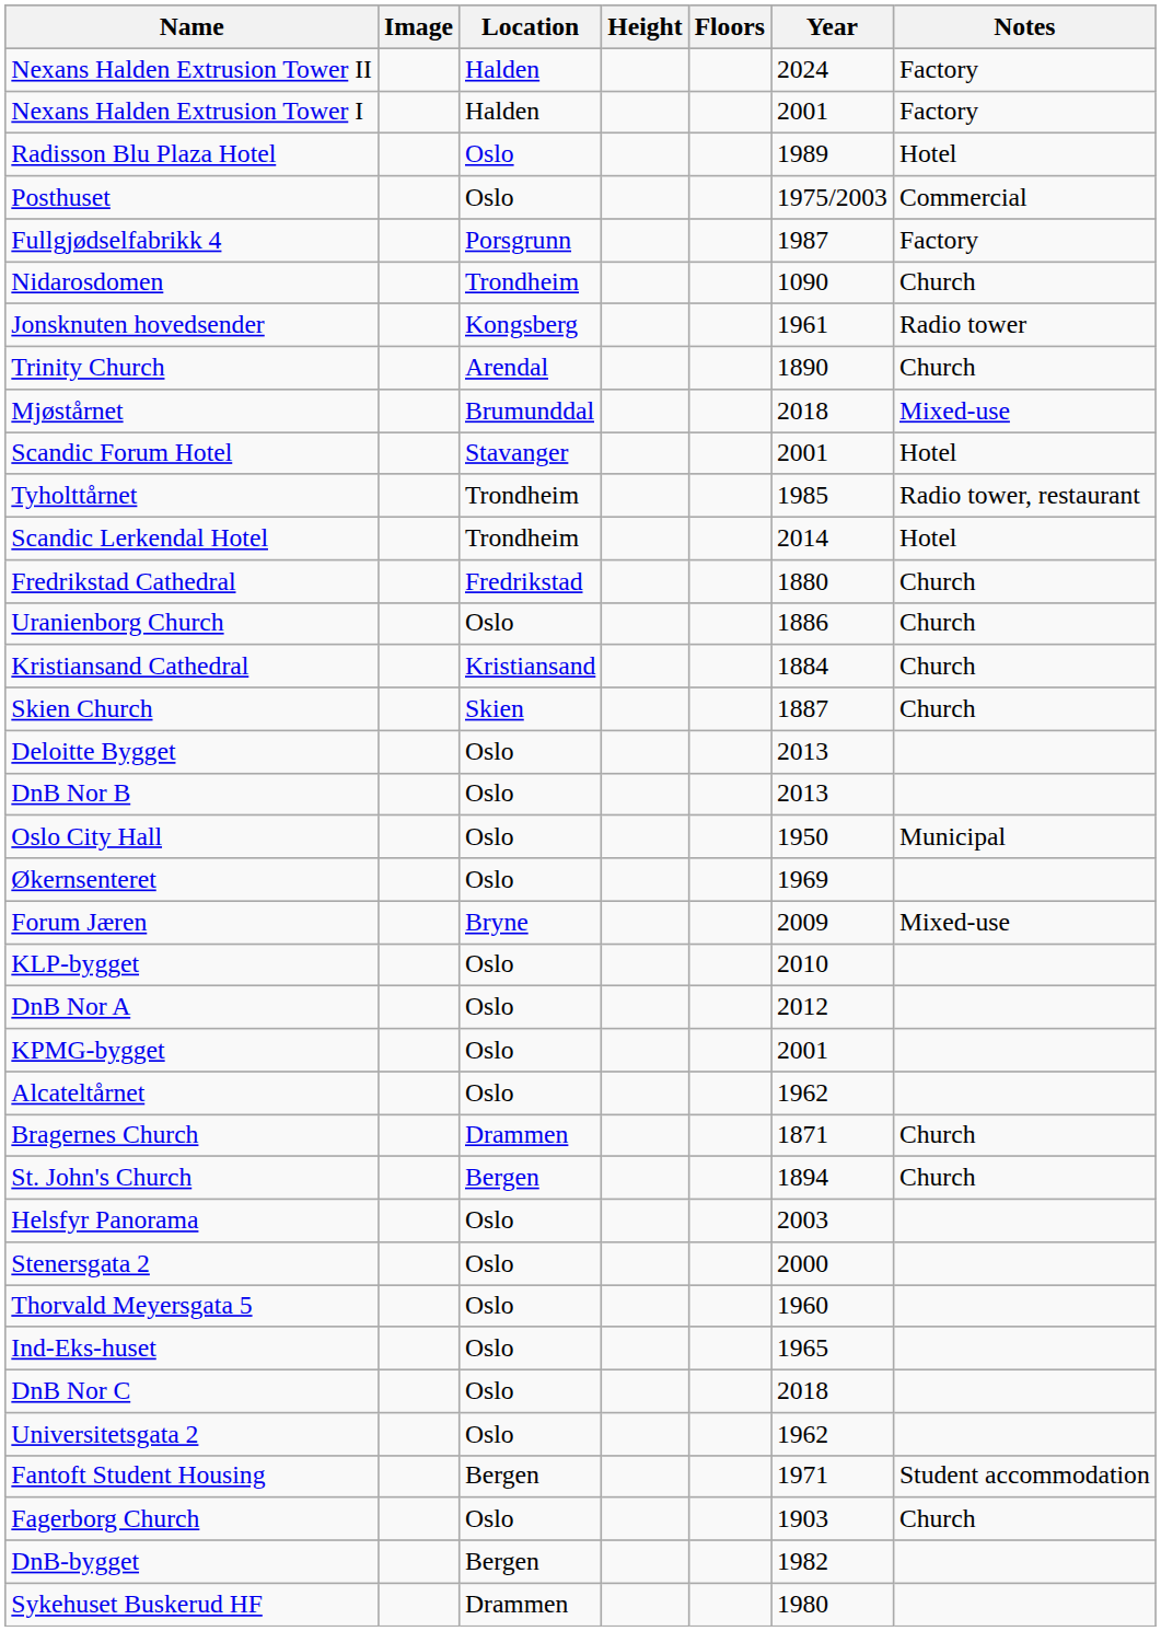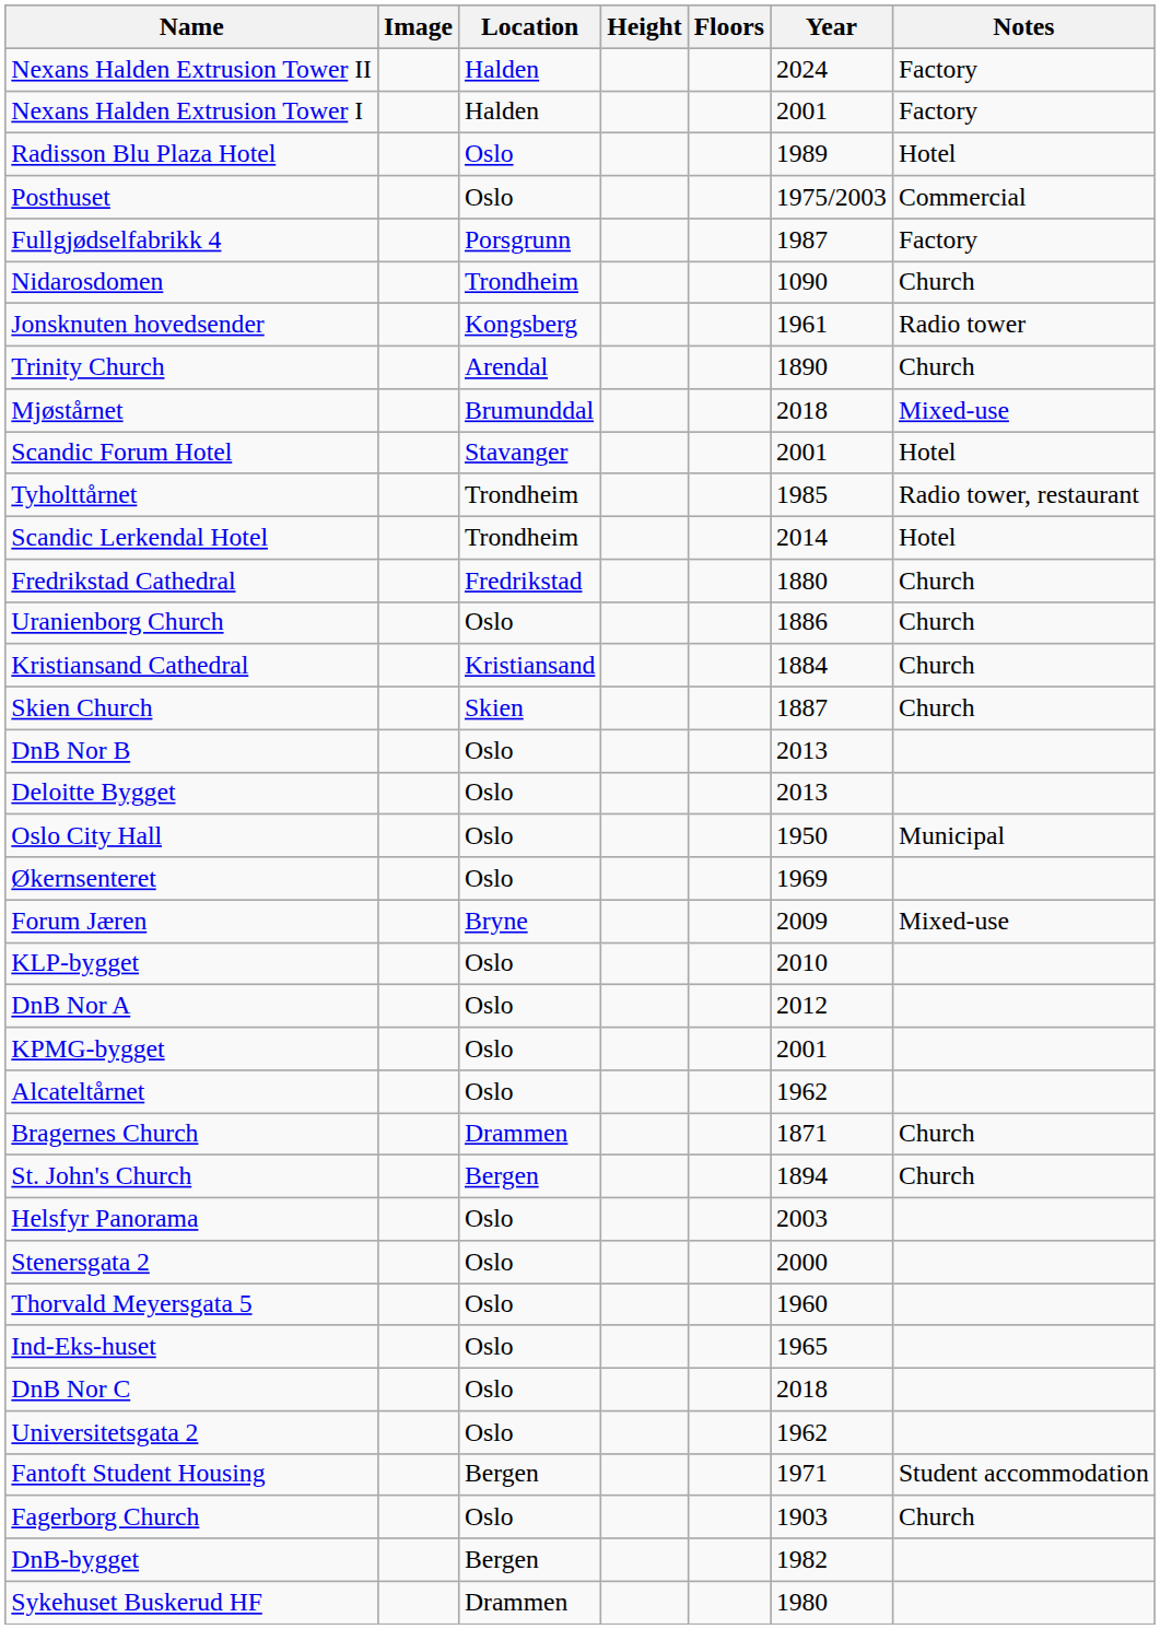 <table class="wikitable sortable" style="margin: 0 1em 1em 0; font-size: 90%;" cellspacing="0" cellpadding="4">
 <tr bgcolor="#cccccc">
 <th>Name</th>
 <th class="unsortable">Image</th>
 <th>Location</th>
 <th>Height</th>
 <th>Floors</th>
 <th>Year</th>
 <th>Notes</th>
 </tr>
 <tr>
 <td><a href='#'>Nexans Halden Extrusion Tower</a> II</td>
 <td></td>
 <td><a href='#'>Halden</a></td>
 <td></td>
 <td></td>
 <td>2024</td>
 <td>Factory</td>
 </tr>
 <tr>
 <td><a href='#'>Nexans Halden Extrusion Tower</a> I</td>
 <td></td>
 <td>Halden</td>
 <td></td>
 <td></td>
 <td>2001</td>
 <td>Factory</td>
 </tr>
 <tr>
 <td><a href='#'>Radisson Blu Plaza Hotel</a></td>
 <td></td>
 <td><a href='#'>Oslo</a></td>
 <td></td>
 <td></td>
 <td>1989</td>
 <td>Hotel</td>
 </tr>
 <tr>
 <td><a href='#'>Posthuset</a></td>
 <td></td>
 <td>Oslo</td>
 <td></td>
 <td></td>
 <td>1975/2003</td>
 <td>Commercial</td>
 </tr>
 <tr>
 <td><a href='#'>Fullgjødselfabrikk 4</a></td>
 <td></td>
 <td><a href='#'>Porsgrunn</a></td>
 <td></td>
 <td></td>
 <td>1987</td>
 <td>Factory</td>
 </tr>
 <tr>
 <td><a href='#'>Nidarosdomen</a></td>
 <td></td>
 <td><a href='#'>Trondheim</a></td>
 <td></td>
 <td></td>
 <td>1090</td>
 <td>Church</td>
 </tr>
 <tr>
 <td><a href='#'>Jonsknuten hovedsender</a></td>
 <td></td>
 <td><a href='#'>Kongsberg</a></td>
 <td></td>
 <td></td>
 <td>1961</td>
 <td>Radio tower</td>
 </tr>
 <tr>
 <td><a href='#'>Trinity Church</a></td>
 <td></td>
 <td><a href='#'>Arendal</a></td>
 <td></td>
 <td></td>
 <td>1890</td>
 <td>Church</td>
 </tr>
 <tr>
 <td><a href='#'>Mjøstårnet</a></td>
 <td></td>
 <td><a href='#'>Brumunddal</a></td>
 <td></td>
 <td></td>
 <td>2018</td>
 <td><a href='#'>Mixed-use</a></td>
 </tr>
 <tr>
 <td><a href='#'>Scandic Forum Hotel</a></td>
 <td></td>
 <td><a href='#'>Stavanger</a></td>
 <td></td>
 <td></td>
 <td>2001</td>
 <td>Hotel</td>
 </tr>
 <tr>
 <td><a href='#'>Tyholttårnet</a></td>
 <td></td>
 <td>Trondheim</td>
 <td></td>
 <td></td>
 <td>1985</td>
 <td>Radio tower, restaurant</td>
 </tr>
 <tr>
 <td><a href='#'>Scandic Lerkendal Hotel</a></td>
 <td></td>
 <td>Trondheim</td>
 <td></td>
 <td></td>
 <td>2014</td>
 <td>Hotel</td>
 </tr>
 <tr>
 <td><a href='#'>Fredrikstad Cathedral</a></td>
 <td></td>
 <td><a href='#'>Fredrikstad</a></td>
 <td></td>
 <td></td>
 <td>1880</td>
 <td>Church</td>
 </tr>
 <tr>
 <td><a href='#'>Uranienborg Church</a></td>
 <td></td>
 <td>Oslo</td>
 <td></td>
 <td></td>
 <td>1886</td>
 <td>Church</td>
 </tr>
 <tr>
 <td><a href='#'>Kristiansand Cathedral</a></td>
 <td></td>
 <td><a href='#'>Kristiansand</a></td>
 <td></td>
 <td></td>
 <td>1884</td>
 <td>Church</td>
 </tr>
 <tr>
 <td><a href='#'>Skien Church</a></td>
 <td></td>
 <td><a href='#'>Skien</a></td>
 <td></td>
 <td></td>
 <td>1887</td>
 <td>Church</td>
 </tr>
 <tr>
-<td><a href='#'>Deloitte Bygget</a></td>
+<td><a href='#'>DnB Nor B</a></td>
 <td></td>
 <td>Oslo</td>
 <td></td>
 <td></td>
 <td>2013</td>
 <td></td>
 </tr>
 <tr>
-<td><a href='#'>DnB Nor B</a></td>
+<td><a href='#'>Deloitte Bygget</a></td>
 <td></td>
 <td>Oslo</td>
 <td></td>
 <td></td>
 <td>2013</td>
 <td></td>
 </tr>
 <tr>
 <td><a href='#'>Oslo City Hall</a></td>
 <td></td>
 <td>Oslo</td>
 <td></td>
 <td></td>
 <td>1950</td>
 <td>Municipal</td>
 </tr>
 <tr>
 <td><a href='#'>Økernsenteret</a></td>
 <td></td>
 <td>Oslo</td>
 <td></td>
 <td></td>
 <td>1969</td>
 <td></td>
 </tr>
 <tr>
 <td><a href='#'>Forum Jæren</a></td>
 <td></td>
 <td><a href='#'>Bryne</a></td>
 <td></td>
 <td></td>
 <td>2009</td>
 <td>Mixed-use</td>
 </tr>
 <tr>
 <td><a href='#'>KLP-bygget</a></td>
 <td></td>
 <td>Oslo</td>
 <td></td>
 <td></td>
 <td>2010</td>
 <td></td>
 </tr>
 <tr>
 <td><a href='#'>DnB Nor A</a></td>
 <td></td>
 <td>Oslo</td>
 <td></td>
 <td></td>
 <td>2012</td>
 <td></td>
 </tr>
 <tr>
 <td><a href='#'>KPMG-bygget</a></td>
 <td></td>
 <td>Oslo</td>
 <td></td>
 <td></td>
 <td>2001</td>
 <td></td>
 </tr>
 <tr>
 <td><a href='#'>Alcateltårnet</a></td>
 <td></td>
 <td>Oslo</td>
 <td></td>
 <td></td>
 <td>1962</td>
 <td></td>
 </tr>
 <tr>
 <td><a href='#'>Bragernes Church</a></td>
 <td></td>
 <td><a href='#'>Drammen</a></td>
 <td></td>
 <td></td>
 <td>1871</td>
 <td>Church</td>
 </tr>
 <tr>
 <td><a href='#'>St. John's Church</a></td>
 <td></td>
 <td><a href='#'>Bergen</a></td>
 <td></td>
 <td></td>
 <td>1894</td>
 <td>Church</td>
 </tr>
 <tr>
 <td><a href='#'>Helsfyr Panorama</a></td>
 <td></td>
 <td>Oslo</td>
 <td></td>
 <td></td>
 <td>2003</td>
 <td></td>
 </tr>
 <tr>
 <td><a href='#'>Stenersgata 2</a></td>
 <td></td>
 <td>Oslo</td>
 <td></td>
 <td></td>
 <td>2000</td>
 <td></td>
 </tr>
 <tr>
 <td><a href='#'>Thorvald Meyersgata 5</a></td>
 <td></td>
 <td>Oslo</td>
 <td></td>
 <td></td>
 <td>1960</td>
 <td></td>
 </tr>
 <tr>
 <td><a href='#'>Ind-Eks-huset</a></td>
 <td></td>
 <td>Oslo</td>
 <td></td>
 <td></td>
 <td>1965</td>
 <td></td>
 </tr>
 <tr>
 <td><a href='#'>DnB Nor C</a></td>
 <td></td>
 <td>Oslo</td>
 <td></td>
 <td></td>
 <td>2018</td>
 <td></td>
 </tr>
 <tr>
 <td><a href='#'>Universitetsgata 2</a></td>
 <td></td>
 <td>Oslo</td>
 <td></td>
 <td></td>
 <td>1962</td>
 <td></td>
 </tr>
 <tr>
 <td><a href='#'>Fantoft Student Housing</a></td>
 <td></td>
 <td>Bergen</td>
 <td></td>
 <td></td>
 <td>1971</td>
 <td>Student accommodation</td>
 </tr>
 <tr>
 <td><a href='#'>Fagerborg Church</a></td>
 <td></td>
 <td>Oslo</td>
 <td></td>
 <td></td>
 <td>1903</td>
 <td>Church</td>
 </tr>
 <tr>
 <td><a href='#'>DnB-bygget</a></td>
 <td></td>
 <td>Bergen</td>
 <td></td>
 <td></td>
 <td>1982</td>
 <td></td>
 </tr>
 <tr>
 <td><a href='#'>Sykehuset Buskerud HF</a></td>
 <td></td>
 <td>Drammen</td>
 <td></td>
 <td></td>
 <td>1980</td>
 <td></td>
 </tr>
 </table>
